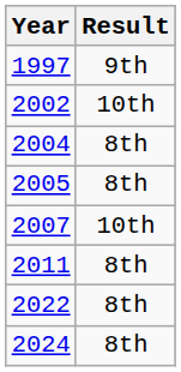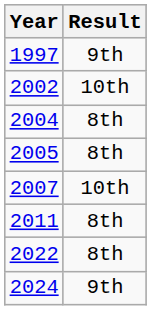 <table class="wikitable" style="text-align:center">
 <tr>
 <th>Year</th>
 <th>Result</th>
 </tr>
 <tr>
 <td><a href='#'>1997</a></td>
 <td>9th</td>
 </tr>
 <tr>
 <td><a href='#'>2002</a></td>
 <td>10th</td>
 </tr>
 <tr>
 <td><a href='#'>2004</a></td>
 <td>8th</td>
 </tr>
 <tr>
 <td><a href='#'>2005</a></td>
 <td>8th</td>
 </tr>
 <tr>
 <td><a href='#'>2007</a></td>
 <td>10th</td>
 </tr>
 <tr>
 <td><a href='#'>2011</a></td>
 <td>8th</td>
 </tr>
 <tr>
 <td><a href='#'>2022</a></td>
 <td>8th</td>
 </tr>
 <tr>
 <td><a href='#'>2024</a></td>
-<td>8th</td>
+<td>9th</td>
 </tr>
 </table>
